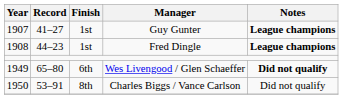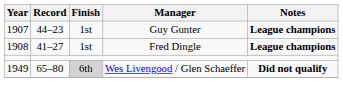 <table class="wikitable" style="text-align:center">
 <tr>
 <th>Year</th>
 <th>Record</th>
 <th>Finish</th>
 <th>Manager</th>
 <th>Notes</th>
 </tr>
 <tr>
 <td>1907</td>
-<td>41–27</td>
+<td>44–23</td>
 <td>1st</td>
 <td>Guy Gunter</td>
 <td><strong>League champions</strong></td>
 </tr>
 <tr>
 <td>1908</td>
-<td>44–23</td>
+<td>41–27</td>
 <td>1st</td>
 <td>Fred Dingle</td>
 <td><strong>League champions</strong></td>
 </tr>
 <tr>
 <td></td>
 </tr>
 <tr>
 <td>1949</td>
 <td>65–80</td>
-<td>6th</td>
+<td style="background: lightgrey;">6th</td>
 <td><a href='#'>Wes Livengood</a> / Glen Schaeffer</td>
 <td><strong>Did not qualify</strong></td>
 </tr>
 <tr>
-<td>1950</td>
-<td>53–91</td>
-<td>8th</td>
-<td>Charles Biggs / Vance Carlson</td>
-<td>Did not qualify</td>
-</tr>
-<tr>
 </tr>
 </table>
